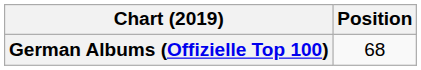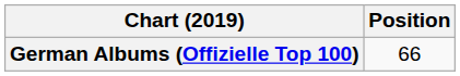 <table class="wikitable plainrowheaders" style="text-align:center">
 <tr>
 <th scope="col">Chart (2019)</th>
 <th scope="col">Position</th>
 </tr>
 <tr>
 <th scope="row">German Albums (<a href='#'>Offizielle Top 100</a>)</th>
-<td>68</td>
+<td>66</td>
 </tr>
 </table>
